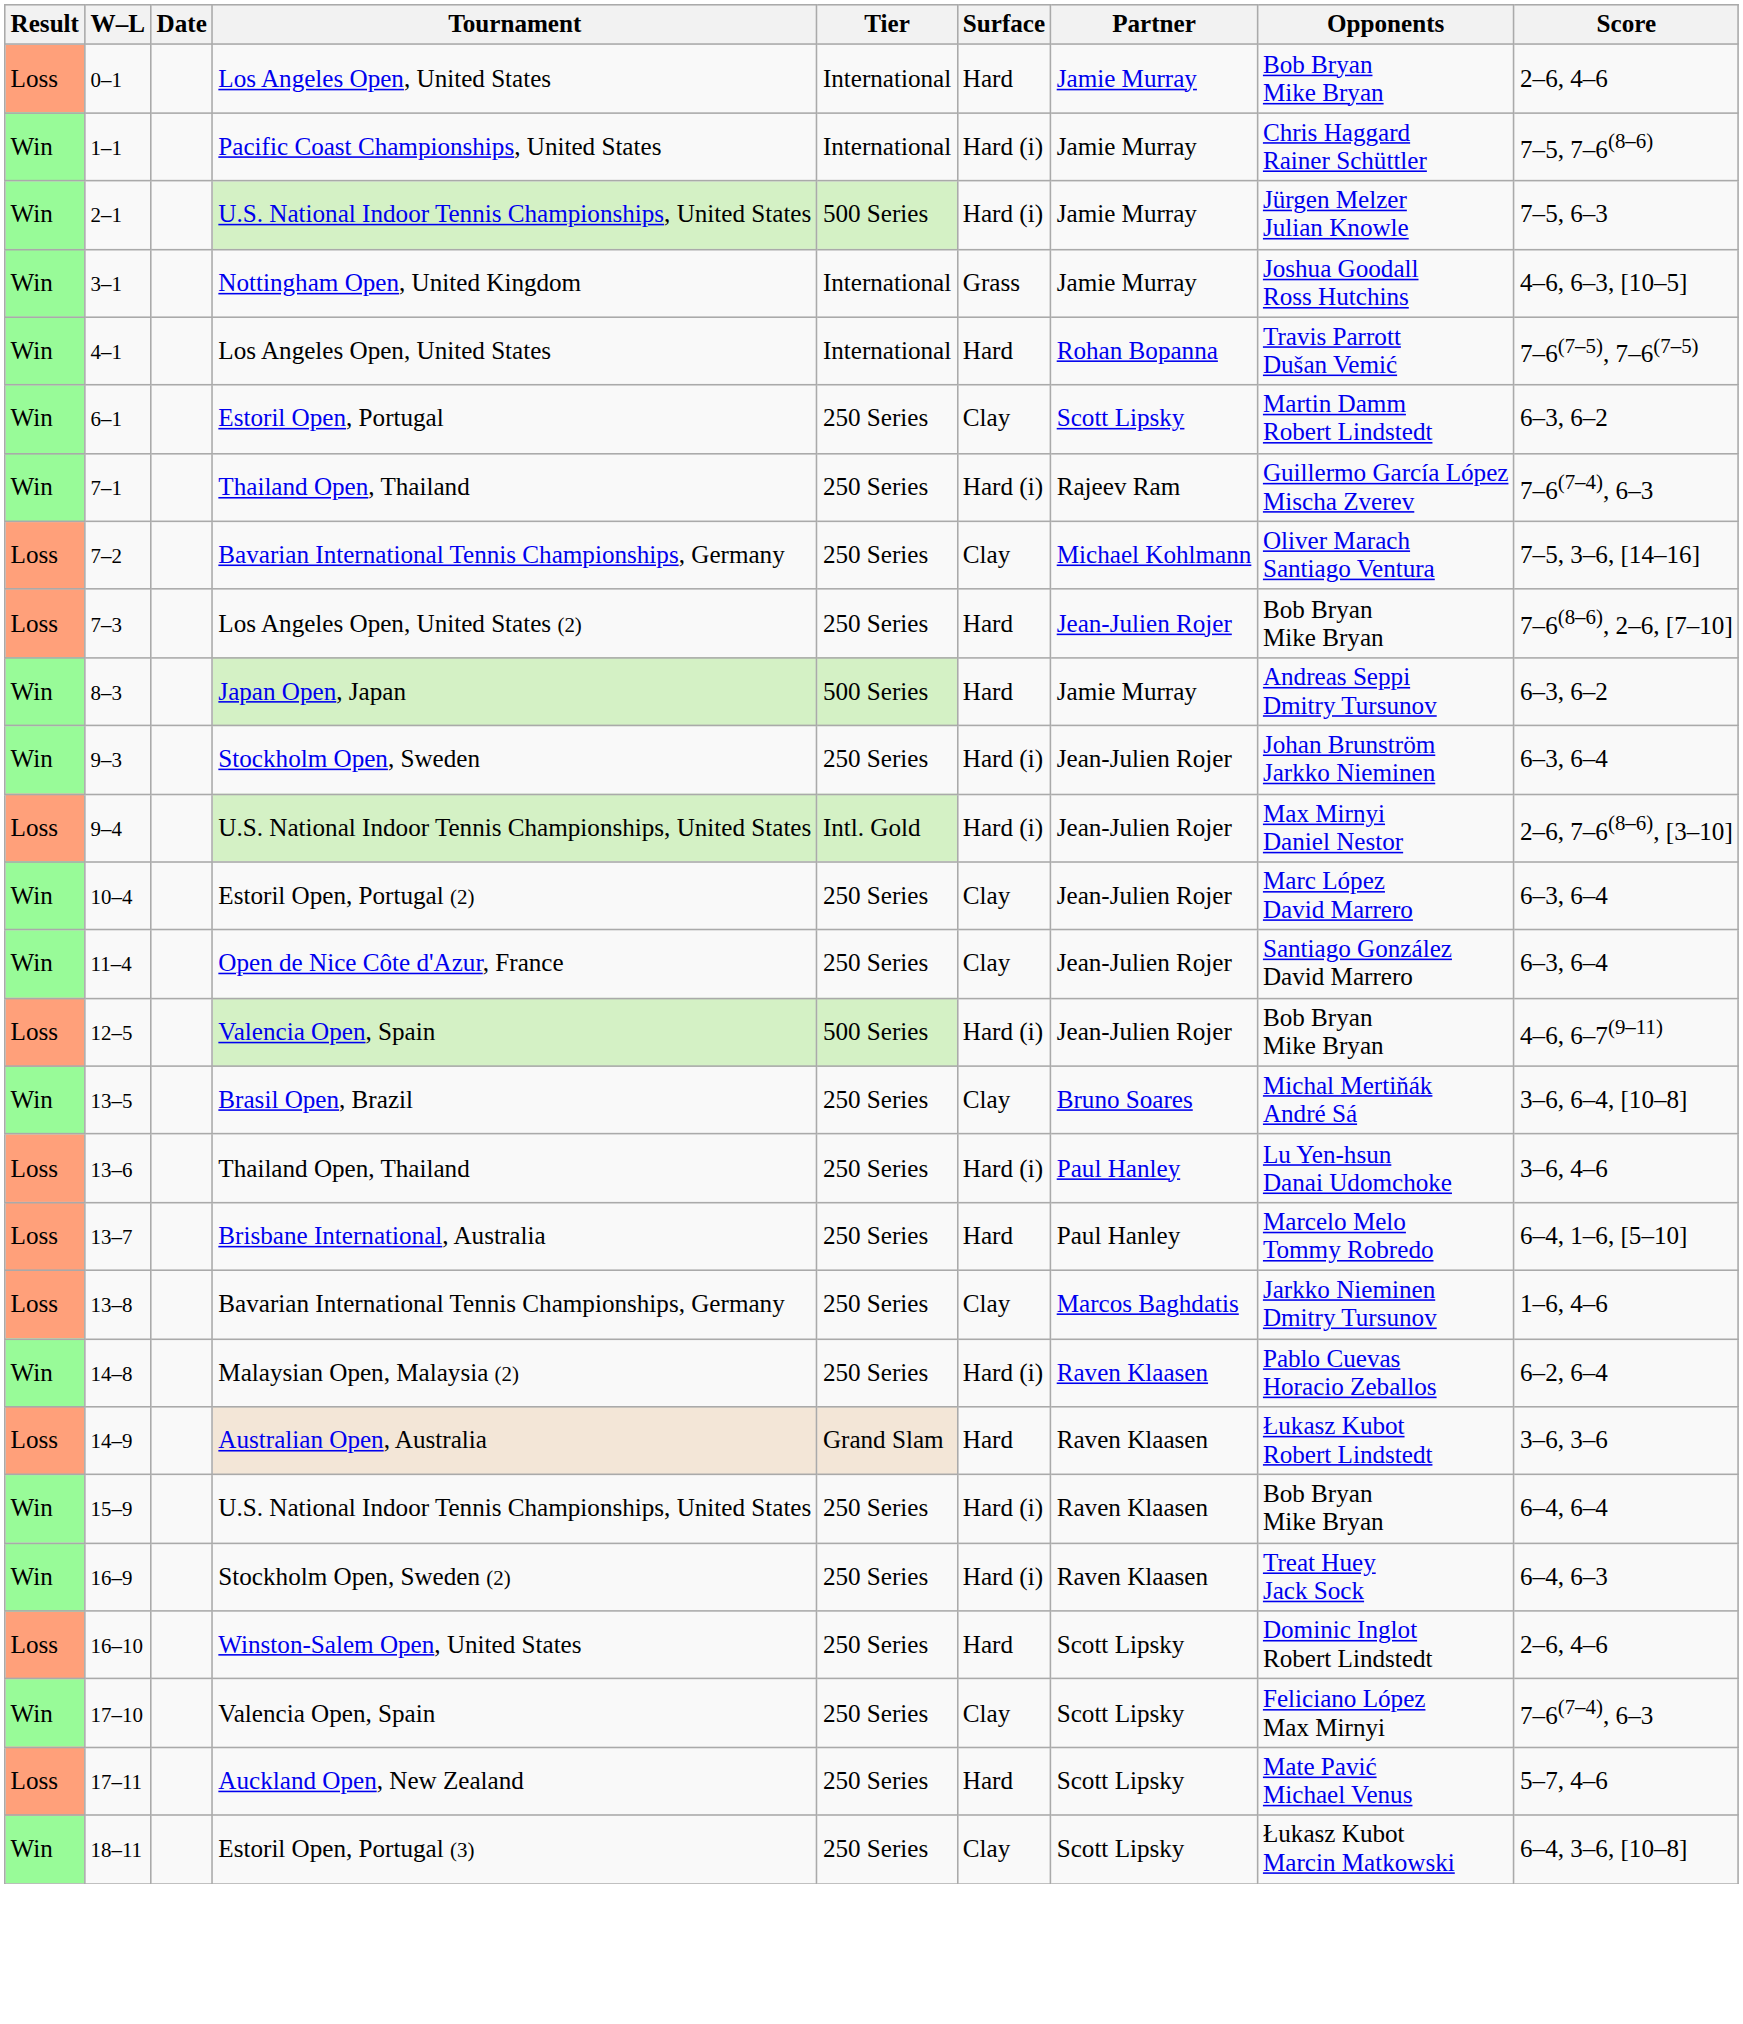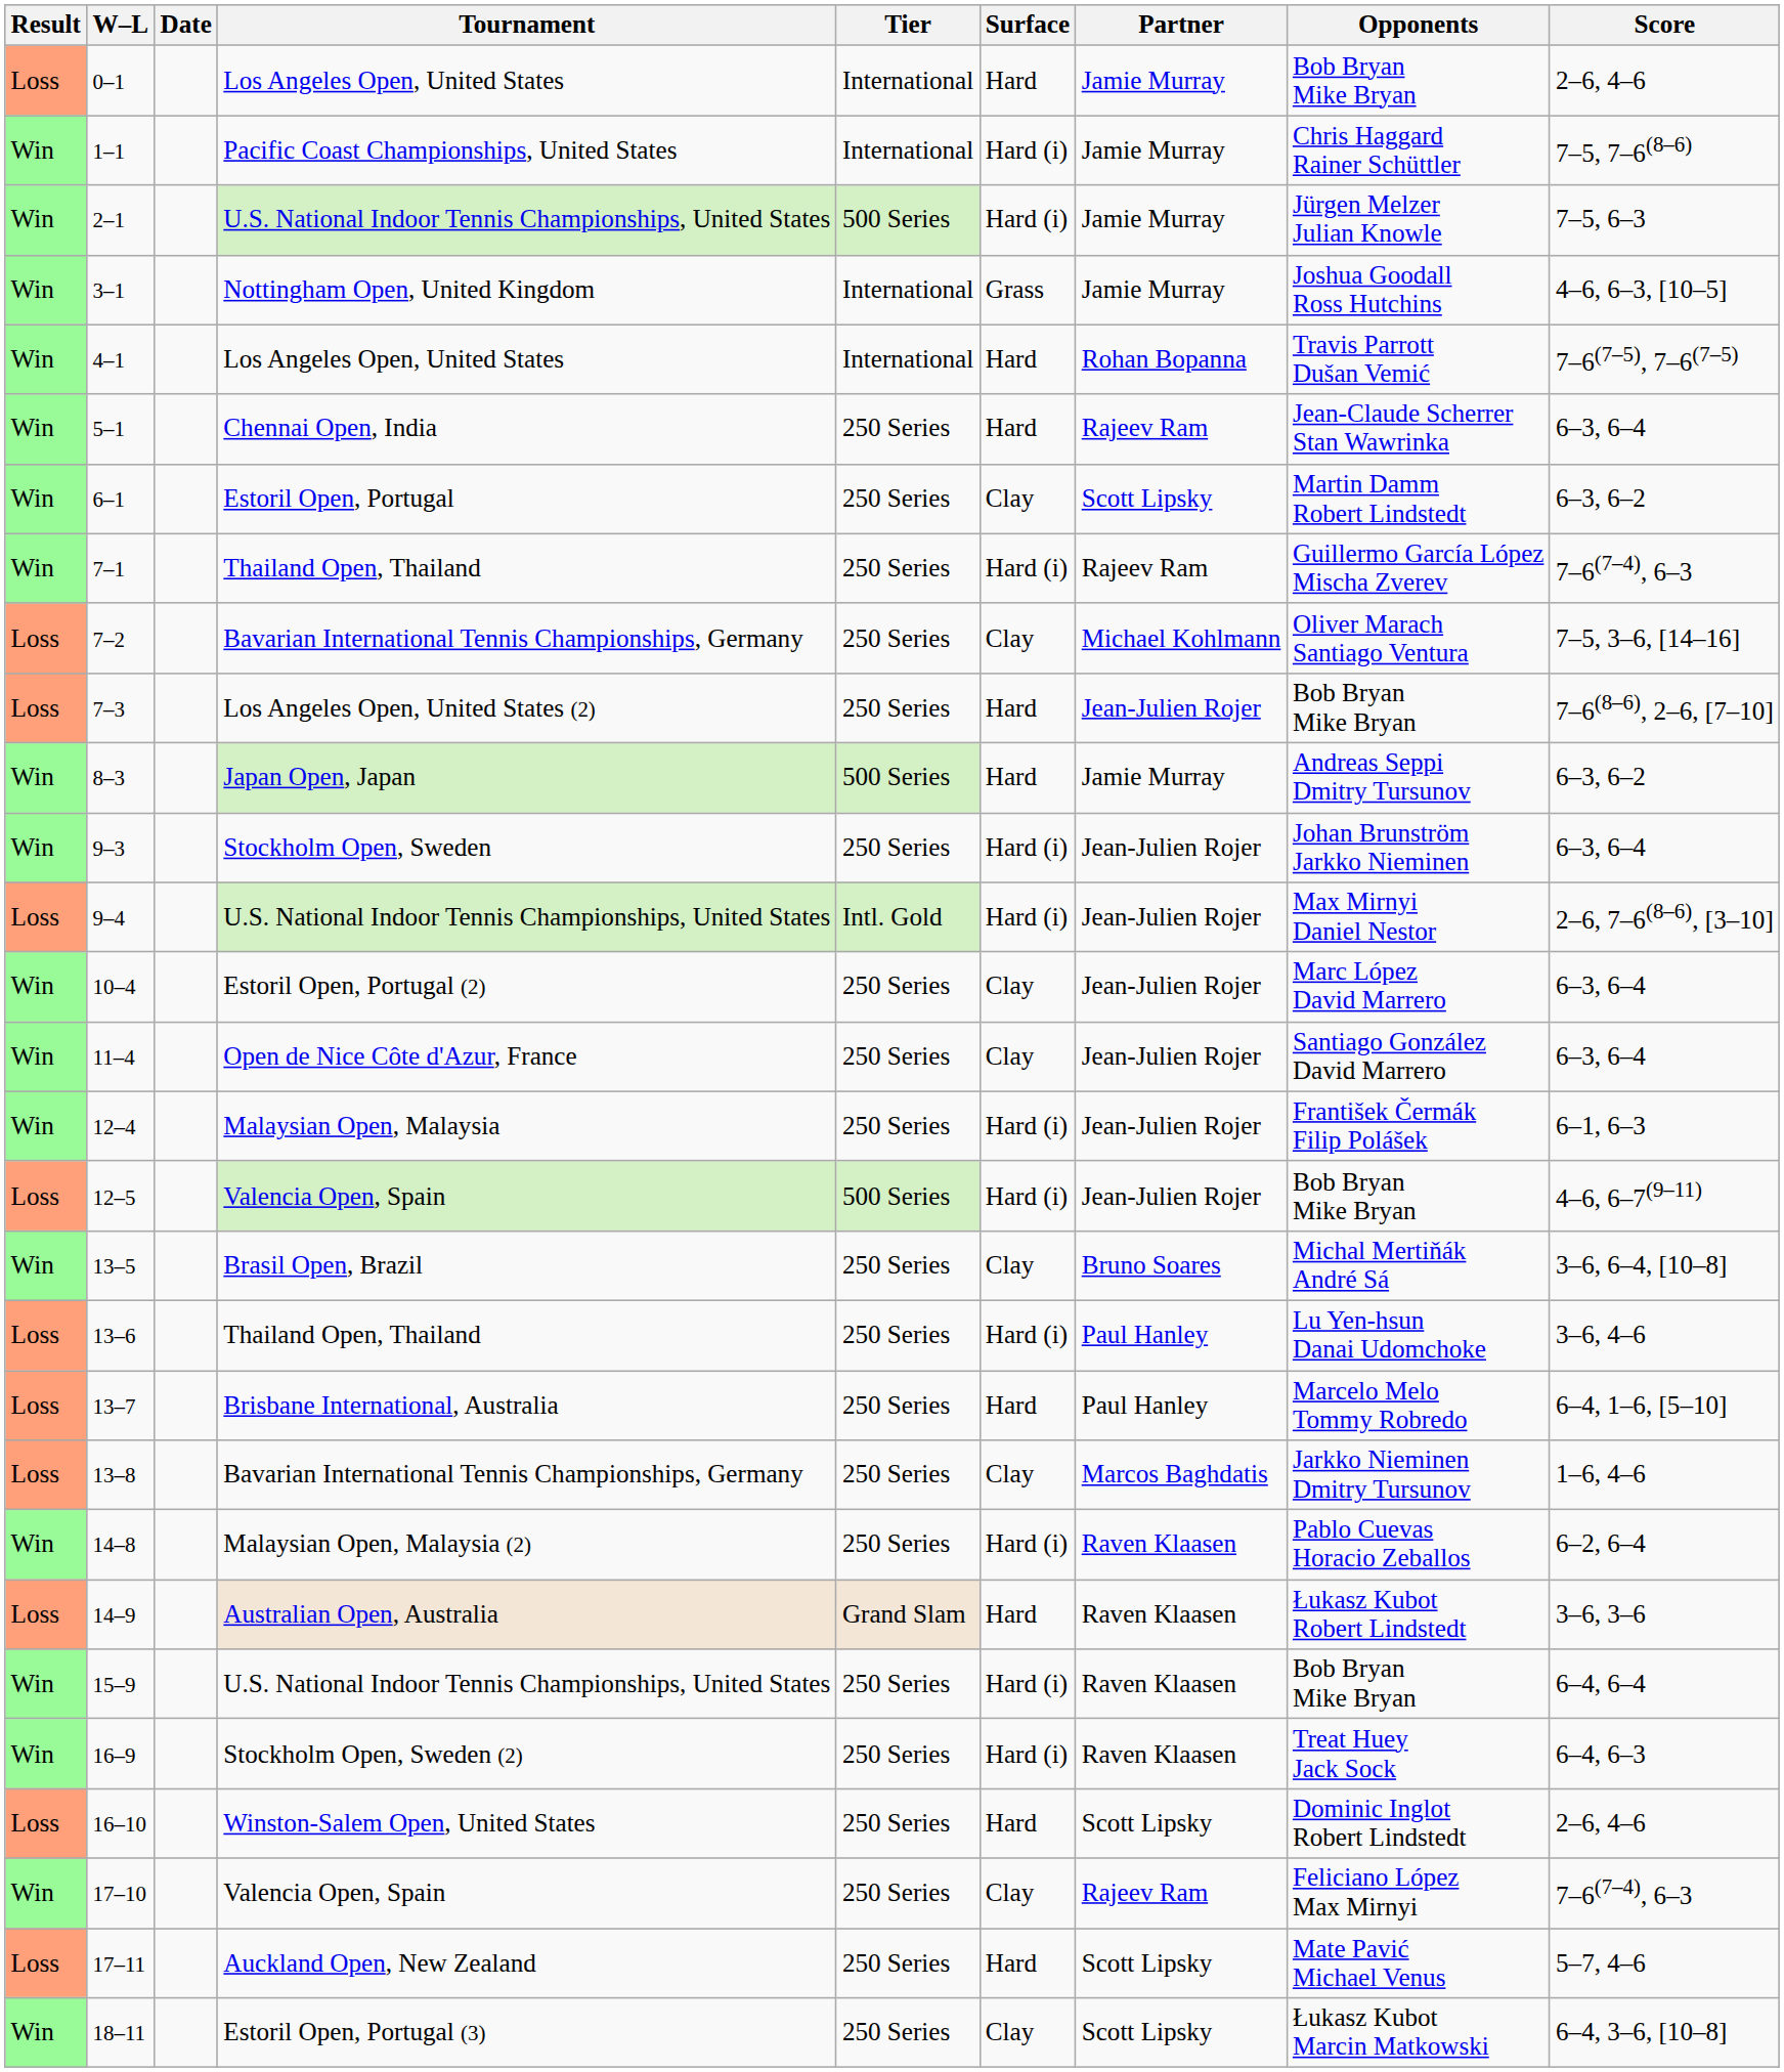 <table class="sortable wikitable">
 <tr>
 <th>Result</th>
 <th class="unsortable">W–L</th>
 <th>Date</th>
 <th>Tournament</th>
 <th>Tier</th>
 <th>Surface</th>
 <th>Partner</th>
 <th>Opponents</th>
 <th class="unsortable">Score</th>
 </tr>
 <tr>
 <td bgcolor=FFA07A>Loss</td>
 <td><small>0–1</small></td>
 <td><a href='#'></a></td>
 <td><a href='#'>Los Angeles Open</a>, United States</td>
 <td>International</td>
 <td>Hard</td>
 <td> <a href='#'>Jamie Murray</a></td>
 <td> <a href='#'>Bob Bryan</a><br> <a href='#'>Mike Bryan</a></td>
 <td>2–6, 4–6</td>
 </tr>
 <tr>
 <td bgcolor=98FB98>Win</td>
 <td><small>1–1</small></td>
 <td><a href='#'></a></td>
 <td><a href='#'>Pacific Coast Championships</a>, United States</td>
 <td>International</td>
 <td>Hard (i)</td>
 <td> Jamie Murray</td>
 <td> <a href='#'>Chris Haggard</a><br> <a href='#'>Rainer Schüttler</a></td>
 <td>7–5, 7–6<sup>(8–6)</sup></td>
 </tr>
 <tr>
 <td bgcolor=98FB98>Win</td>
 <td><small>2–1</small></td>
 <td><a href='#'></a></td>
 <td style="background:#D4F1C5;"><a href='#'>U.S. National Indoor Tennis Championships</a>, United States</td>
 <td style="background:#D4F1C5;">500 Series</td>
 <td>Hard (i)</td>
 <td> Jamie Murray</td>
 <td> <a href='#'>Jürgen Melzer</a><br> <a href='#'>Julian Knowle</a></td>
 <td>7–5, 6–3</td>
 </tr>
 <tr>
 <td bgcolor=98FB98>Win</td>
 <td><small>3–1</small></td>
 <td><a href='#'></a></td>
 <td><a href='#'>Nottingham Open</a>, United Kingdom</td>
 <td>International</td>
 <td>Grass</td>
 <td> Jamie Murray</td>
 <td> <a href='#'>Joshua Goodall</a><br> <a href='#'>Ross Hutchins</a></td>
 <td>4–6, 6–3, [10–5]</td>
 </tr>
 <tr>
 <td bgcolor=98FB98>Win</td>
 <td><small>4–1</small></td>
 <td><a href='#'></a></td>
 <td>Los Angeles Open, United States</td>
 <td>International</td>
 <td>Hard</td>
 <td> <a href='#'>Rohan Bopanna</a></td>
 <td> <a href='#'>Travis Parrott</a><br> <a href='#'>Dušan Vemić</a></td>
 <td>7–6<sup>(7–5)</sup>, 7–6<sup>(7–5)</sup></td>
+</tr>
+<tr>
+<td bgcolor=98FB98>Win</td>
+<td><small>5–1</small></td>
+<td><a href='#'></a></td>
+<td><a href='#'>Chennai Open</a>, India</td>
+<td>250 Series</td>
+<td>Hard</td>
+<td> <a href='#'>Rajeev Ram</a></td>
+<td> <a href='#'>Jean-Claude Scherrer</a><br> <a href='#'>Stan Wawrinka</a></td>
+<td>6–3, 6–4</td>
 </tr>
 <tr>
 <td bgcolor=98FB98>Win</td>
 <td><small>6–1</small></td>
 <td><a href='#'></a></td>
 <td><a href='#'>Estoril Open</a>, Portugal</td>
 <td>250 Series</td>
 <td>Clay</td>
 <td> <a href='#'>Scott Lipsky</a></td>
 <td> <a href='#'>Martin Damm</a><br> <a href='#'>Robert Lindstedt</a></td>
 <td>6–3, 6–2</td>
 </tr>
 <tr>
 <td bgcolor=98FB98>Win</td>
 <td><small>7–1</small></td>
 <td><a href='#'></a></td>
 <td><a href='#'>Thailand Open</a>, Thailand</td>
 <td>250 Series</td>
 <td>Hard (i)</td>
 <td> Rajeev Ram</td>
 <td> <a href='#'>Guillermo García López</a><br> <a href='#'>Mischa Zverev</a></td>
 <td>7–6<sup>(7–4)</sup>, 6–3</td>
 </tr>
 <tr>
 <td bgcolor=FFA07A>Loss</td>
 <td><small>7–2</small></td>
 <td><a href='#'></a></td>
 <td><a href='#'>Bavarian International Tennis Championships</a>, Germany</td>
 <td>250 Series</td>
 <td>Clay</td>
 <td> <a href='#'>Michael Kohlmann</a></td>
 <td> <a href='#'>Oliver Marach</a><br> <a href='#'>Santiago Ventura</a></td>
 <td>7–5, 3–6, [14–16]</td>
 </tr>
 <tr>
 <td bgcolor=FFA07A>Loss</td>
 <td><small>7–3</small></td>
 <td><a href='#'></a></td>
 <td>Los Angeles Open, United States <small>(2)</small></td>
 <td>250 Series</td>
 <td>Hard</td>
 <td> <a href='#'>Jean-Julien Rojer</a></td>
 <td> Bob Bryan<br> Mike Bryan</td>
 <td>7–6<sup>(8–6)</sup>, 2–6, [7–10]</td>
 </tr>
 <tr>
 <td bgcolor=98FB98>Win</td>
 <td><small>8–3</small></td>
 <td><a href='#'></a></td>
 <td style="background:#D4F1C5;"><a href='#'>Japan Open</a>, Japan</td>
 <td style="background:#D4F1C5;">500 Series</td>
 <td>Hard</td>
 <td> Jamie Murray</td>
 <td> <a href='#'>Andreas Seppi</a><br> <a href='#'>Dmitry Tursunov</a></td>
 <td>6–3, 6–2</td>
 </tr>
 <tr>
 <td bgcolor=98FB98>Win</td>
 <td><small>9–3</small></td>
 <td><a href='#'></a></td>
 <td><a href='#'>Stockholm Open</a>, Sweden</td>
 <td>250 Series</td>
 <td>Hard (i)</td>
 <td> Jean-Julien Rojer</td>
 <td> <a href='#'>Johan Brunström</a><br> <a href='#'>Jarkko Nieminen</a></td>
 <td>6–3, 6–4</td>
 </tr>
 <tr>
 <td bgcolor=FFA07A>Loss</td>
 <td><small>9–4</small></td>
 <td><a href='#'></a></td>
 <td style="background:#D4F1C5;">U.S. National Indoor Tennis Championships, United States</td>
 <td style="background:#D4F1C5;">Intl. Gold</td>
 <td>Hard (i)</td>
 <td> Jean-Julien Rojer</td>
 <td> <a href='#'>Max Mirnyi</a><br> <a href='#'>Daniel Nestor</a></td>
 <td>2–6, 7–6<sup>(8–6)</sup>, [3–10]</td>
 </tr>
 <tr>
 <td bgcolor=98FB98>Win</td>
 <td><small>10–4</small></td>
 <td><a href='#'></a></td>
 <td>Estoril Open, Portugal <small>(2)</small></td>
 <td>250 Series</td>
 <td>Clay</td>
 <td> Jean-Julien Rojer</td>
 <td> <a href='#'>Marc López</a><br> <a href='#'>David Marrero</a></td>
 <td>6–3, 6–4</td>
 </tr>
 <tr>
 <td bgcolor=98FB98>Win</td>
 <td><small>11–4</small></td>
 <td><a href='#'></a></td>
 <td><a href='#'>Open de Nice Côte d'Azur</a>, France</td>
 <td>250 Series</td>
 <td>Clay</td>
 <td> Jean-Julien Rojer</td>
 <td> <a href='#'>Santiago González</a><br> David Marrero</td>
 <td>6–3, 6–4</td>
+</tr>
+<tr>
+<td bgcolor=98FB98>Win</td>
+<td><small>12–4</small></td>
+<td><a href='#'></a></td>
+<td><a href='#'>Malaysian Open</a>, Malaysia</td>
+<td>250 Series</td>
+<td>Hard (i)</td>
+<td> Jean-Julien Rojer</td>
+<td> <a href='#'>František Čermák</a><br> <a href='#'>Filip Polášek</a></td>
+<td>6–1, 6–3</td>
 </tr>
 <tr>
 <td bgcolor=FFA07A>Loss</td>
 <td><small>12–5</small></td>
 <td><a href='#'></a></td>
 <td style="background:#D4F1C5;"><a href='#'>Valencia Open</a>, Spain</td>
 <td style="background:#D4F1C5;">500 Series</td>
 <td>Hard (i)</td>
 <td> Jean-Julien Rojer</td>
 <td> Bob Bryan<br> Mike Bryan</td>
 <td>4–6, 6–7<sup>(9–11)</sup></td>
 </tr>
 <tr>
 <td bgcolor=98FB98>Win</td>
 <td><small>13–5</small></td>
 <td><a href='#'></a></td>
 <td><a href='#'>Brasil Open</a>, Brazil</td>
 <td>250 Series</td>
 <td>Clay</td>
 <td> <a href='#'>Bruno Soares</a></td>
 <td> <a href='#'>Michal Mertiňák</a><br> <a href='#'>André Sá</a></td>
 <td>3–6, 6–4, [10–8]</td>
 </tr>
 <tr>
 <td bgcolor=FFA07A>Loss</td>
 <td><small>13–6</small></td>
 <td><a href='#'></a></td>
 <td>Thailand Open, Thailand</td>
 <td>250 Series</td>
 <td>Hard (i)</td>
 <td> <a href='#'>Paul Hanley</a></td>
 <td> <a href='#'>Lu Yen-hsun</a><br> <a href='#'>Danai Udomchoke</a></td>
 <td>3–6, 4–6</td>
 </tr>
 <tr>
 <td bgcolor=FFA07A>Loss</td>
 <td><small>13–7</small></td>
 <td><a href='#'></a></td>
 <td><a href='#'>Brisbane International</a>, Australia</td>
 <td>250 Series</td>
 <td>Hard</td>
 <td> Paul Hanley</td>
 <td> <a href='#'>Marcelo Melo</a><br> <a href='#'>Tommy Robredo</a></td>
 <td>6–4, 1–6, [5–10]</td>
 </tr>
 <tr>
 <td bgcolor=FFA07A>Loss</td>
 <td><small>13–8</small></td>
 <td><a href='#'></a></td>
 <td>Bavarian International Tennis Championships, Germany</td>
 <td>250 Series</td>
 <td>Clay</td>
 <td> <a href='#'>Marcos Baghdatis</a></td>
 <td> <a href='#'>Jarkko Nieminen</a><br> <a href='#'>Dmitry Tursunov</a></td>
 <td>1–6, 4–6</td>
 </tr>
 <tr>
 <td bgcolor=98FB98>Win</td>
 <td><small>14–8</small></td>
 <td><a href='#'></a></td>
 <td>Malaysian Open, Malaysia <small>(2)</small></td>
 <td>250 Series</td>
 <td>Hard (i)</td>
 <td> <a href='#'>Raven Klaasen</a></td>
 <td> <a href='#'>Pablo Cuevas</a><br> <a href='#'>Horacio Zeballos</a></td>
 <td>6–2, 6–4</td>
 </tr>
 <tr>
 <td bgcolor=FFA07A>Loss</td>
 <td><small>14–9</small></td>
 <td><a href='#'></a></td>
 <td style="background:#F3E6D7;"><a href='#'>Australian Open</a>, Australia</td>
 <td style="background:#F3E6D7;">Grand Slam</td>
 <td>Hard</td>
 <td> Raven Klaasen</td>
 <td> <a href='#'>Łukasz Kubot</a><br> <a href='#'>Robert Lindstedt</a></td>
 <td>3–6, 3–6</td>
 </tr>
 <tr>
 <td bgcolor=98FB98>Win</td>
 <td><small>15–9</small></td>
 <td><a href='#'></a></td>
 <td>U.S. National Indoor Tennis Championships, United States</td>
 <td>250 Series</td>
 <td>Hard (i)</td>
 <td> Raven Klaasen</td>
 <td> Bob Bryan<br> Mike Bryan</td>
 <td>6–4, 6–4</td>
 </tr>
 <tr>
 <td bgcolor=98FB98>Win</td>
 <td><small>16–9</small></td>
 <td><a href='#'></a></td>
 <td>Stockholm Open, Sweden <small>(2)</small></td>
 <td>250 Series</td>
 <td>Hard (i)</td>
 <td> Raven Klaasen</td>
 <td> <a href='#'>Treat Huey</a><br> <a href='#'>Jack Sock</a></td>
 <td>6–4, 6–3</td>
 </tr>
 <tr>
 <td bgcolor=FFA07A>Loss</td>
 <td><small>16–10</small></td>
 <td><a href='#'></a></td>
 <td><a href='#'>Winston-Salem Open</a>, United States</td>
 <td>250 Series</td>
 <td>Hard</td>
 <td> Scott Lipsky</td>
 <td> <a href='#'>Dominic Inglot</a><br> Robert Lindstedt</td>
 <td>2–6, 4–6</td>
 </tr>
 <tr>
 <td bgcolor=98FB98>Win</td>
 <td><small>17–10</small></td>
 <td><a href='#'></a></td>
 <td>Valencia Open, Spain</td>
 <td>250 Series</td>
 <td>Clay</td>
-<td> Scott Lipsky</td>
+<td> <a href='#'>Rajeev Ram</a></td>
 <td> <a href='#'>Feliciano López</a><br> Max Mirnyi</td>
 <td>7–6<sup>(7–4)</sup>, 6–3</td>
 </tr>
 <tr>
 <td bgcolor=FFA07A>Loss</td>
 <td><small>17–11</small></td>
 <td><a href='#'></a></td>
 <td><a href='#'>Auckland Open</a>, New Zealand</td>
 <td>250 Series</td>
 <td>Hard</td>
 <td> Scott Lipsky</td>
 <td> <a href='#'>Mate Pavić</a><br> <a href='#'>Michael Venus</a></td>
 <td>5–7, 4–6</td>
 </tr>
 <tr>
 <td bgcolor=98FB98>Win</td>
 <td><small>18–11</small></td>
 <td><a href='#'></a></td>
 <td>Estoril Open, Portugal <small>(3)</small></td>
 <td>250 Series</td>
 <td>Clay</td>
 <td> Scott Lipsky</td>
 <td> Łukasz Kubot<br> <a href='#'>Marcin Matkowski</a></td>
 <td>6–4, 3–6, [10–8]</td>
 </tr>
 </table>
